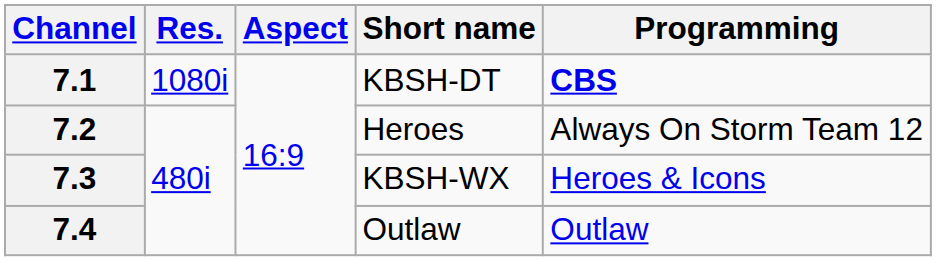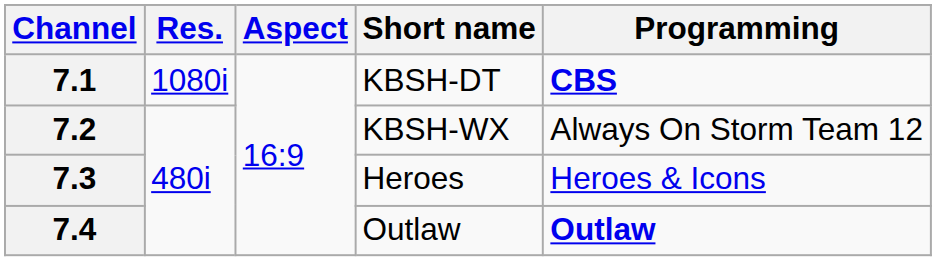 <table class="wikitable">
 <tr>
 <th scope = "col"><a href='#'>Channel</a></th>
 <th scope = "col"><a href='#'>Res.</a></th>
 <th scope = "col"><a href='#'>Aspect</a></th>
 <th scope = "col">Short name</th>
 <th scope = "col">Programming</th>
 </tr>
 <tr>
 <th scope = "row">7.1</th>
 <td><a href='#'>1080i</a></td>
 <td rowspan="4"><a href='#'>16:9</a></td>
 <td>KBSH-DT</td>
 <td><strong><a href='#'>CBS</a></strong></td>
 </tr>
 <tr>
 <th scope = "row">7.2</th>
 <td rowspan="3"><a href='#'>480i</a></td>
-<td>Heroes</td>
+<td>KBSH-WX</td>
 <td>Always On Storm Team 12</td>
 </tr>
 <tr>
 <th scope = "row">7.3</th>
-<td>KBSH-WX</td>
+<td>Heroes</td>
 <td><a href='#'>Heroes & Icons</a></td>
 </tr>
 <tr>
 <th scope = "row">7.4</th>
 <td>Outlaw</td>
-<td><a href='#'>Outlaw</a></td>
+<td><strong><a href='#'>Outlaw</a></strong></td>
 </tr>
 </table>
